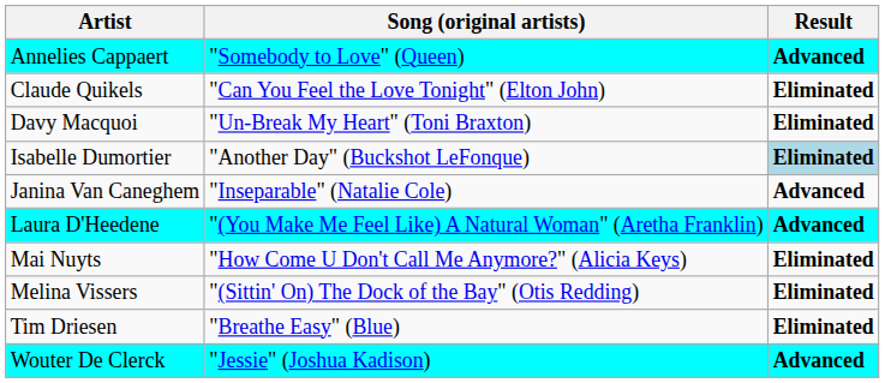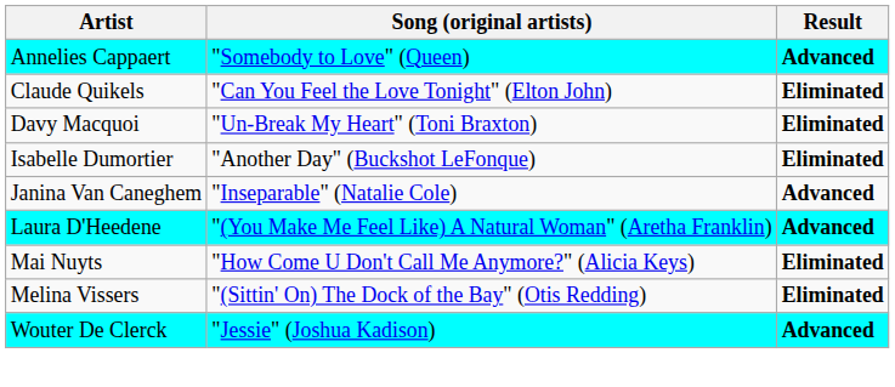 <table class=wikitable>
 <tr>
 <th>Artist</th>
 <th>Song (original artists)</th>
 <th>Result</th>
 </tr>
 <tr style="background:cyan;">
 <td>Annelies Cappaert</td>
 <td>"<a href='#'>Somebody to Love</a>" (<a href='#'>Queen</a>)</td>
 <td><strong>Advanced</strong></td>
 </tr>
 <tr>
 <td>Claude Quikels</td>
 <td>"<a href='#'>Can You Feel the Love Tonight</a>" (<a href='#'>Elton John</a>)</td>
 <td><strong>Eliminated</strong></td>
 </tr>
 <tr>
 <td>Davy Macquoi</td>
 <td>"<a href='#'>Un-Break My Heart</a>" (<a href='#'>Toni Braxton</a>)</td>
 <td><strong>Eliminated</strong></td>
 </tr>
 <tr>
 <td>Isabelle Dumortier</td>
 <td>"Another Day" (<a href='#'>Buckshot LeFonque</a>)</td>
-<td style="background: lightblue;"><strong>Eliminated</strong></td>
+<td><strong>Eliminated</strong></td>
 </tr>
 <tr>
 <td>Janina Van Caneghem</td>
 <td>"<a href='#'>Inseparable</a>" (<a href='#'>Natalie Cole</a>)</td>
 <td><strong>Advanced</strong></td>
 </tr>
 <tr style="background:cyan;">
 <td>Laura D'Heedene</td>
 <td>"<a href='#'>(You Make Me Feel Like) A Natural Woman</a>" (<a href='#'>Aretha Franklin</a>)</td>
 <td><strong>Advanced</strong></td>
 </tr>
 <tr>
 <td>Mai Nuyts</td>
 <td>"<a href='#'>How Come U Don't Call Me Anymore?</a>" (<a href='#'>Alicia Keys</a>)</td>
 <td><strong>Eliminated</strong></td>
 </tr>
 <tr>
 <td>Melina Vissers</td>
 <td>"<a href='#'>(Sittin' On) The Dock of the Bay</a>" (<a href='#'>Otis Redding</a>)</td>
 <td><strong>Eliminated</strong></td>
 </tr>
-<tr>
-<td>Tim Driesen</td>
-<td>"<a href='#'>Breathe Easy</a>" (<a href='#'>Blue</a>)</td>
-<td><strong>Eliminated</strong></td>
-</tr>
 <tr style="background:cyan;">
 <td>Wouter De Clerck</td>
 <td>"<a href='#'>Jessie</a>" (<a href='#'>Joshua Kadison</a>)</td>
 <td><strong>Advanced</strong></td>
 </tr>
 </table>
